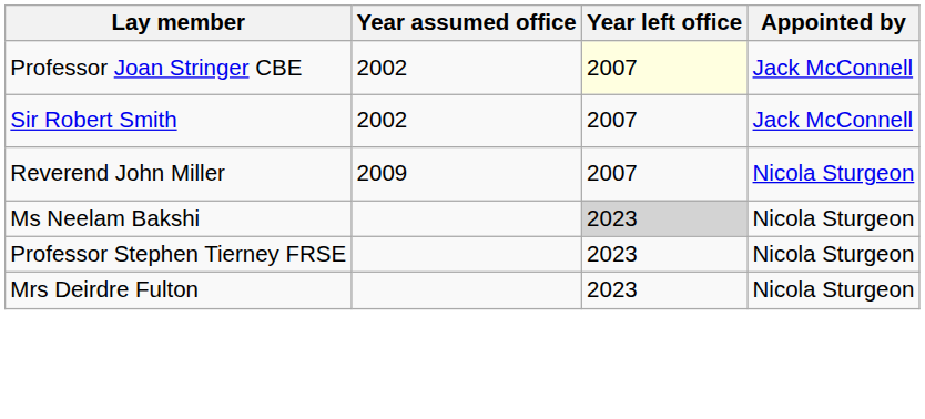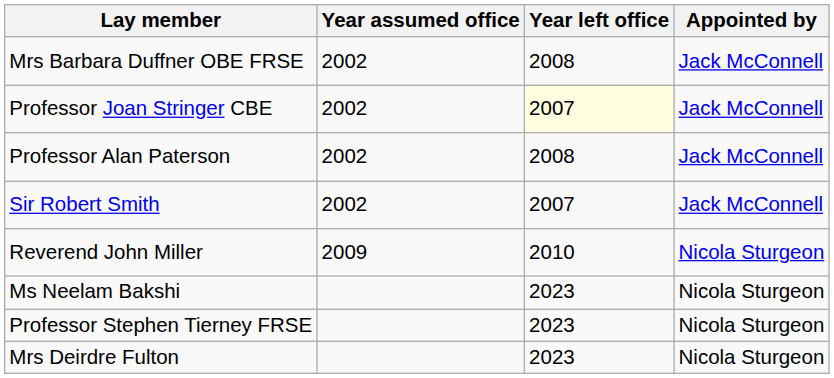 <table class="wikitable sortable" |+ Lay members>
 <tr>
 <th>Lay member</th>
 <th>Year assumed office</th>
 <th>Year left office</th>
 <th>Appointed by</th>
 </tr>
 <tr>
+<td style="height:30px;" data-sort-value="Duffner, Barbara">Mrs Barbara Duffner OBE FRSE</td>
+<td>2002</td>
+<td>2008</td>
+<td><a href='#'>Jack McConnell</a></td>
+</tr>
+<tr>
 <td style="height:30px;" data-sort-value="Stringer, Joan">Professor <a href='#'>Joan Stringer</a> CBE</td>
 <td>2002</td>
 <td style="background: lightyellow;">2007</td>
+<td><a href='#'>Jack McConnell</a></td>
+</tr>
+<tr>
+<td style="height:30px;" data-sort-value="Paterson, Alan">Professor Alan Paterson</td>
+<td>2002</td>
+<td>2008</td>
 <td><a href='#'>Jack McConnell</a></td>
 </tr>
 <tr>
 <td style="height:30px;" data-sort-value="Smith, Robert"><a href='#'>Sir Robert Smith</a></td>
 <td>2002</td>
 <td>2007</td>
 <td><a href='#'>Jack McConnell</a></td>
 </tr>
 <tr>
 <td style="height:30px;" data-sort-value="Smith, Robert">Reverend John Miller</td>
 <td>2009</td>
-<td>2007</td>
+<td>2010</td>
 <td><a href='#'>Nicola Sturgeon</a></td>
 </tr>
 <tr>
 <td>Ms Neelam Bakshi</td>
 <td></td>
-<td style="background: lightgrey;">2023</td>
+<td>2023</td>
 <td>Nicola Sturgeon</td>
 </tr>
 <tr>
 <td>Professor Stephen Tierney FRSE</td>
 <td></td>
 <td>2023</td>
 <td>Nicola Sturgeon</td>
 </tr>
 <tr>
 <td>Mrs Deirdre Fulton</td>
 <td></td>
 <td>2023</td>
 <td>Nicola Sturgeon</td>
 </tr>
 </table>
